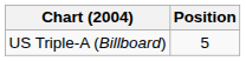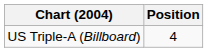 <table class="wikitable">
 <tr>
 <th>Chart (2004)</th>
 <th>Position</th>
 </tr>
 <tr>
 <td>US Triple-A (<em>Billboard</em>)</td>
-<td align="center">5</td>
+<td align="center">4</td>
 </tr>
 </table>
